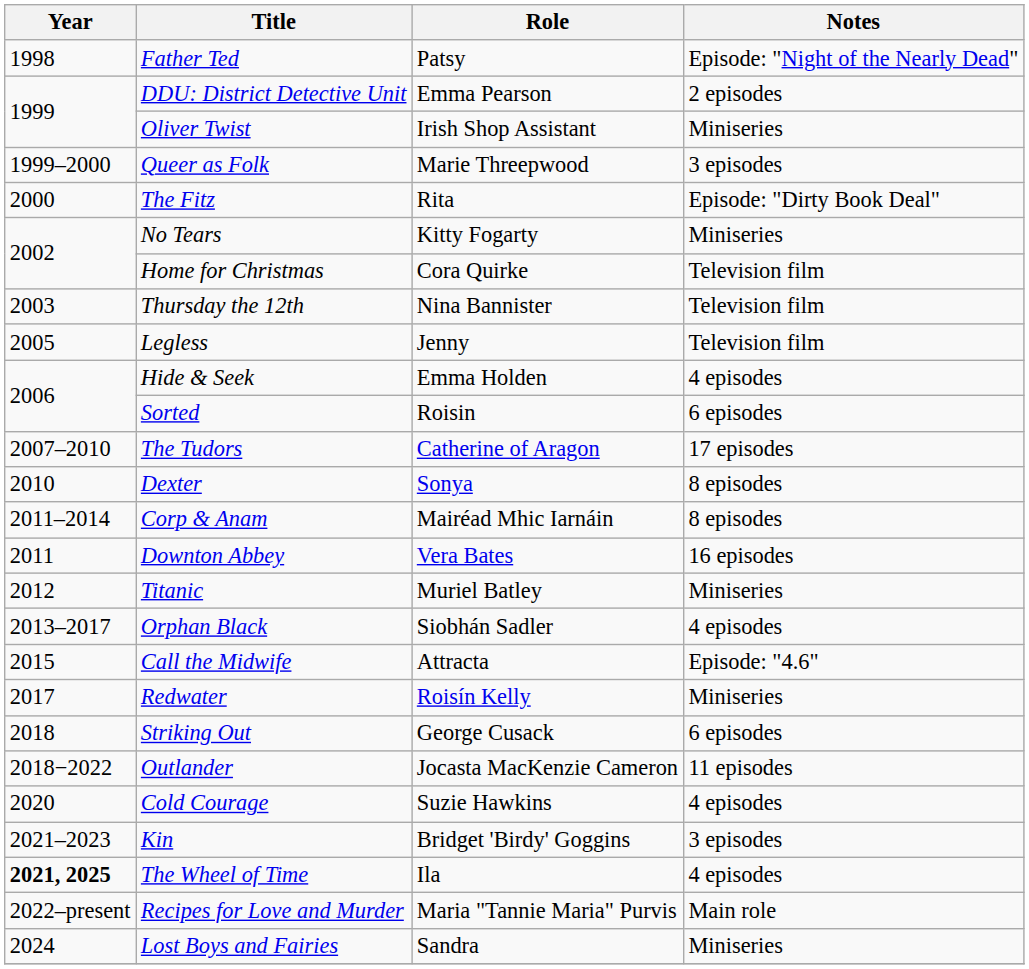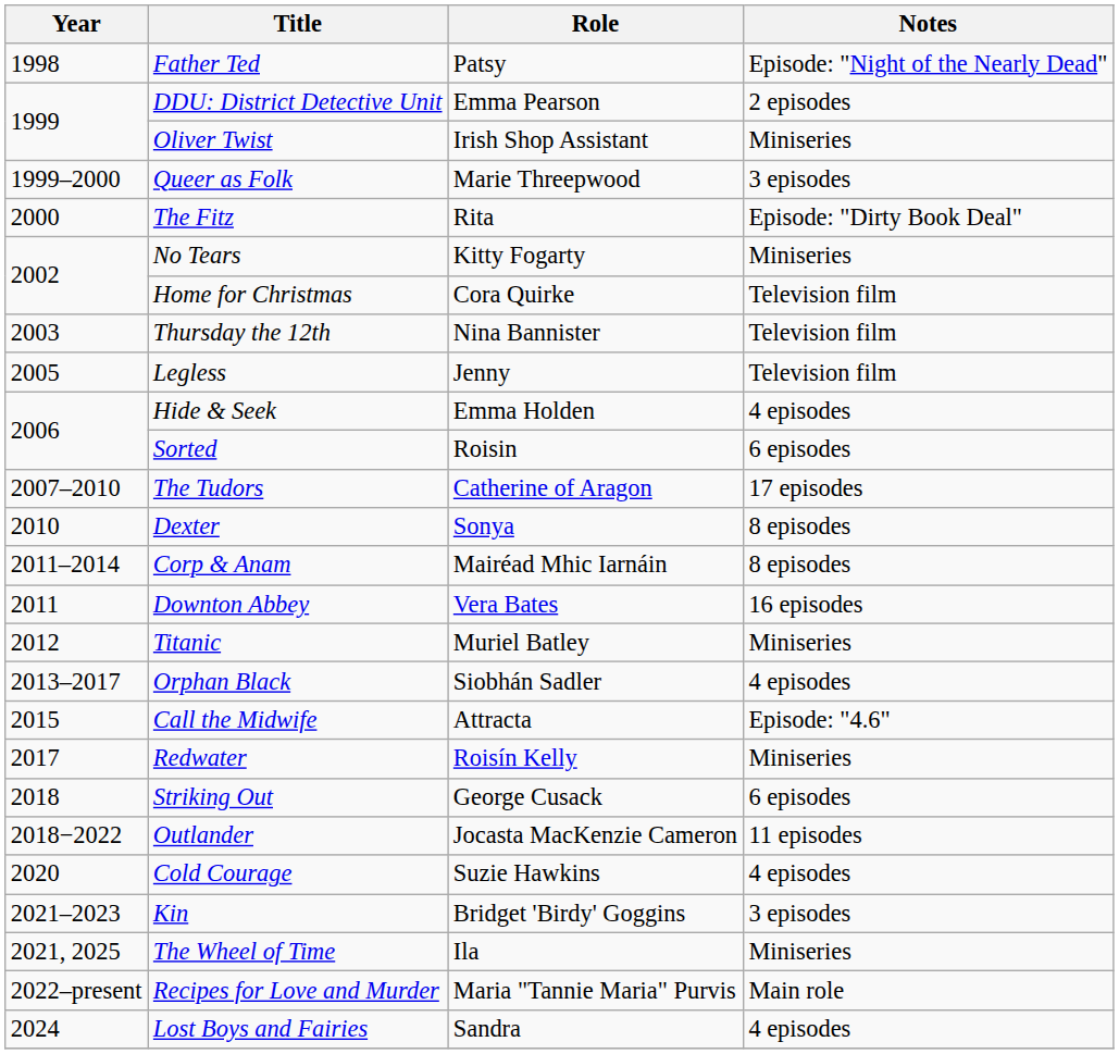 <table class="wikitable sortable">
 <tr>
 <th>Year</th>
 <th>Title</th>
 <th>Role</th>
 <th class="unsortable">Notes</th>
 </tr>
 <tr>
 <td>1998</td>
 <td><em><a href='#'>Father Ted</a></em></td>
 <td>Patsy</td>
 <td>Episode: "<a href='#'>Night of the Nearly Dead</a>"</td>
 </tr>
 <tr>
 <td rowspan="2">1999</td>
 <td><em><a href='#'>DDU: District Detective Unit</a></em></td>
 <td>Emma Pearson</td>
 <td>2 episodes</td>
 </tr>
 <tr>
 <td><em><a href='#'>Oliver Twist</a></em></td>
 <td>Irish Shop Assistant</td>
 <td>Miniseries</td>
 </tr>
 <tr>
 <td>1999–2000</td>
 <td><em><a href='#'>Queer as Folk</a></em></td>
 <td>Marie Threepwood</td>
 <td>3 episodes</td>
 </tr>
 <tr>
 <td>2000</td>
 <td><em><a href='#'>The Fitz</a></em></td>
 <td>Rita</td>
 <td>Episode: "Dirty Book Deal"</td>
 </tr>
 <tr>
 <td rowspan="2">2002</td>
 <td><em>No Tears</em></td>
 <td>Kitty Fogarty</td>
 <td>Miniseries</td>
 </tr>
 <tr>
 <td><em>Home for Christmas</em></td>
 <td>Cora Quirke</td>
 <td>Television film</td>
 </tr>
 <tr>
 <td>2003</td>
 <td><em>Thursday the 12th</em></td>
 <td>Nina Bannister</td>
 <td>Television film</td>
 </tr>
 <tr>
 <td>2005</td>
 <td><em>Legless</em></td>
 <td>Jenny</td>
 <td>Television film</td>
 </tr>
 <tr>
 <td rowspan="2">2006</td>
 <td><em>Hide & Seek</em></td>
 <td>Emma Holden</td>
 <td>4 episodes</td>
 </tr>
 <tr>
 <td><em><a href='#'>Sorted</a></em></td>
 <td>Roisin</td>
 <td>6 episodes</td>
 </tr>
 <tr>
 <td>2007–2010</td>
 <td><em><a href='#'>The Tudors</a></em></td>
 <td><a href='#'>Catherine of Aragon</a></td>
 <td>17 episodes</td>
 </tr>
 <tr>
 <td>2010</td>
 <td><em><a href='#'>Dexter</a></em></td>
 <td><a href='#'>Sonya</a></td>
 <td>8 episodes</td>
 </tr>
 <tr>
 <td>2011–2014</td>
 <td><em><a href='#'>Corp & Anam</a></em></td>
 <td>Mairéad Mhic Iarnáin</td>
 <td>8 episodes</td>
 </tr>
 <tr>
 <td>2011</td>
 <td><em><a href='#'>Downton Abbey</a></em></td>
 <td><a href='#'>Vera Bates</a></td>
 <td>16 episodes</td>
 </tr>
 <tr>
 <td>2012</td>
 <td><em><a href='#'>Titanic</a></em></td>
 <td>Muriel Batley</td>
 <td>Miniseries</td>
 </tr>
 <tr>
 <td>2013–2017</td>
 <td><em><a href='#'>Orphan Black</a></em></td>
 <td>Siobhán Sadler</td>
 <td>4 episodes</td>
 </tr>
 <tr>
 <td>2015</td>
 <td><em><a href='#'>Call the Midwife</a></em></td>
 <td>Attracta</td>
 <td>Episode: "4.6"</td>
 </tr>
 <tr>
 <td>2017</td>
 <td><em><a href='#'>Redwater</a></em></td>
 <td><a href='#'>Roisín Kelly</a></td>
 <td>Miniseries</td>
 </tr>
 <tr>
 <td>2018</td>
 <td><em><a href='#'>Striking Out</a></em></td>
 <td>George Cusack</td>
 <td>6 episodes</td>
 </tr>
 <tr>
 <td>2018−2022</td>
 <td><em><a href='#'>Outlander</a></em></td>
 <td>Jocasta MacKenzie Cameron</td>
 <td>11 episodes</td>
 </tr>
 <tr>
 <td>2020</td>
 <td><em><a href='#'>Cold Courage</a></em></td>
 <td>Suzie Hawkins</td>
 <td>4 episodes</td>
 </tr>
 <tr>
 <td>2021–2023</td>
 <td><em><a href='#'>Kin</a></em></td>
 <td>Bridget 'Birdy' Goggins</td>
 <td>3 episodes</td>
 </tr>
 <tr>
-<td><strong>2021, 2025</strong></td>
+<td>2021, 2025</td>
 <td><em><a href='#'>The Wheel of Time</a></em></td>
 <td>Ila</td>
-<td>4 episodes</td>
+<td>Miniseries</td>
 </tr>
 <tr>
 <td>2022–present</td>
 <td><em><a href='#'>Recipes for Love and Murder</a></em></td>
 <td>Maria "Tannie Maria" Purvis</td>
 <td>Main role</td>
 </tr>
 <tr>
 <td>2024</td>
 <td><em><a href='#'>Lost Boys and Fairies</a></em></td>
 <td>Sandra</td>
-<td>Miniseries</td>
+<td>4 episodes</td>
 </tr>
 <tr>
 </tr>
 </table>
